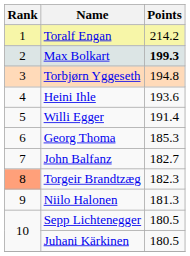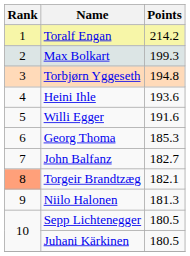 <table class="wikitable sortable">
 <tr>
 <th align=Center>Rank</th>
 <th>Name</th>
 <th>Points</th>
 </tr>
 <tr style="background:#F7F6A8">
 <td align=center>1</td>
 <td> <a href='#'>Toralf Engan</a></td>
 <td align=center>214.2</td>
 </tr>
 <tr style="background: #DCE5E5;">
 <td align=center>2</td>
 <td> <a href='#'>Max Bolkart</a></td>
-<td align=center><strong>199.3</strong></td>
+<td align=center>199.3</td>
 </tr>
 <tr style="background: #FFDAB9;">
 <td align=center>3</td>
 <td> <a href='#'>Torbjørn Yggeseth</a></td>
 <td align=center>194.8</td>
 </tr>
 <tr>
 <td align=center>4</td>
 <td> <a href='#'>Heini Ihle</a></td>
 <td align=center>193.6</td>
 </tr>
 <tr>
 <td align=center>5</td>
 <td> <a href='#'>Willi Egger</a></td>
-<td align=center>191.4</td>
+<td align=center>191.6</td>
 </tr>
 <tr>
 <td align=center>6</td>
 <td> <a href='#'>Georg Thoma</a></td>
 <td align=center>185.3</td>
 </tr>
 <tr>
 <td align=center>7</td>
 <td> <a href='#'>John Balfanz</a></td>
 <td align=center>182.7</td>
 </tr>
 <tr>
 <td align=center style="background: lightsalmon;">8</td>
 <td> <a href='#'>Torgeir Brandtzæg</a></td>
-<td align=center>182.3</td>
+<td align=center>182.1</td>
 </tr>
 <tr>
 <td align=center>9</td>
 <td> <a href='#'>Niilo Halonen</a></td>
 <td align=center>181.3</td>
 </tr>
 <tr>
 <td rowspan=2 align=center>10</td>
 <td> <a href='#'>Sepp Lichtenegger</a></td>
 <td align=center>180.5</td>
 </tr>
 <tr>
 <td> <a href='#'>Juhani Kärkinen</a></td>
 <td align=center>180.5</td>
 </tr>
 <tr>
 </tr>
 </table>
